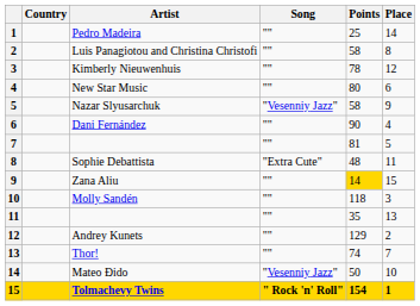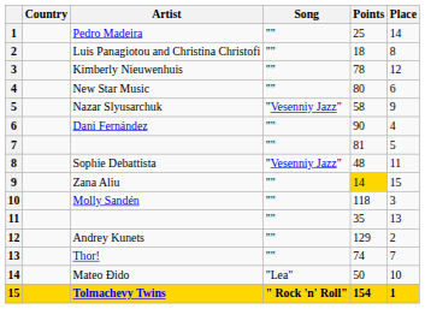 <table class="sortable wikitable plainrowheaders">
 <tr>
 <th scope="col"></th>
 <th scope="col">Country</th>
 <th scope="col">Artist</th>
 <th scope="col">Song</th>
 <th scope="col">Points</th>
 <th scope="col">Place</th>
 </tr>
 <tr>
 <th scope="row" style="text-align:center;">1</th>
 <td></td>
 <td><a href='#'>Pedro Madeira</a></td>
 <td>""</td>
 <td>25</td>
 <td>14</td>
 </tr>
 <tr>
 <th scope="row" style="text-align:center;">2</th>
 <td></td>
 <td>Luis Panagiotou and Christina Christofi</td>
 <td>""</td>
-<td>58</td>
+<td>18</td>
 <td>8</td>
 </tr>
 <tr>
 <th scope="row" style="text-align:center;">3</th>
 <td></td>
 <td>Kimberly Nieuwenhuis</td>
 <td>""</td>
 <td>78</td>
 <td>12</td>
 </tr>
 <tr>
 <th scope="row" style="text-align:center;">4</th>
 <td></td>
 <td>New Star Music</td>
 <td>""</td>
 <td>80</td>
 <td>6</td>
 </tr>
 <tr>
 <th scope="row" style="text-align:center;">5</th>
 <td></td>
 <td>Nazar Slyusarchuk</td>
 <td>"<a href='#'><span>Vesenniy</span> Jazz</a>"</td>
 <td>58</td>
 <td>9</td>
 </tr>
 <tr>
 <th scope="row" style="text-align:center;">6</th>
 <td></td>
 <td><a href='#'>Dani Fernández</a></td>
 <td>""</td>
 <td>90</td>
 <td>4</td>
 </tr>
 <tr>
 <th scope="row" style="text-align:center;">7</th>
 <td></td>
 <td></td>
 <td>""</td>
 <td>81</td>
 <td>5</td>
 </tr>
 <tr>
 <th scope="row" style="text-align:center;">8</th>
 <td></td>
 <td>Sophie Debattista</td>
-<td>"Extra Cute"</td>
+<td>"<a href='#'><span>Vesenniy</span> Jazz</a>"</td>
 <td>48</td>
 <td>11</td>
 </tr>
 <tr>
 <th scope="row" style="text-align:center;">9</th>
 <td></td>
 <td>Zana Aliu</td>
 <td>""</td>
 <td style="background: gold;">14</td>
 <td>15</td>
 </tr>
 <tr>
 <th scope="row" style="text-align:center;">10</th>
 <td></td>
 <td><a href='#'>Molly Sandén</a></td>
 <td>""</td>
 <td>118</td>
 <td>3</td>
 </tr>
 <tr>
 <th scope="row" style="text-align:center;">11</th>
 <td></td>
 <td></td>
 <td>""</td>
 <td>35</td>
 <td>13</td>
 </tr>
 <tr>
 <th scope="row" style="text-align:center;">12</th>
 <td></td>
 <td>Andrey Kunets</td>
 <td>""</td>
 <td>129</td>
 <td>2</td>
 </tr>
 <tr>
 <th scope="row" style="text-align:center;">13</th>
 <td></td>
 <td><a href='#'>Thor!</a></td>
 <td>""</td>
 <td>74</td>
 <td>7</td>
 </tr>
 <tr>
 <th scope="row" style="text-align:center;">14</th>
 <td></td>
 <td>Mateo Đido</td>
-<td>"<a href='#'><span>Vesenniy</span> Jazz</a>"</td>
+<td>"Lea"</td>
 <td>50</td>
 <td>10</td>
 </tr>
 <tr style="font-weight:bold; background:gold;">
 <th scope="row" style="text-align:center; font-weight:bold; background:gold;">15</th>
 <td></td>
 <td><a href='#'>Tolmachevy Twins</a></td>
 <td>" Rock 'n' Roll"</td>
 <td>154</td>
 <td>1</td>
 </tr>
 </table>
